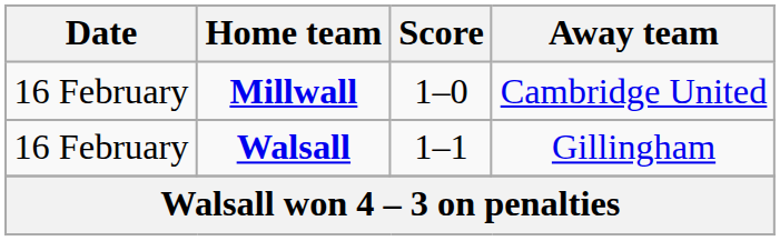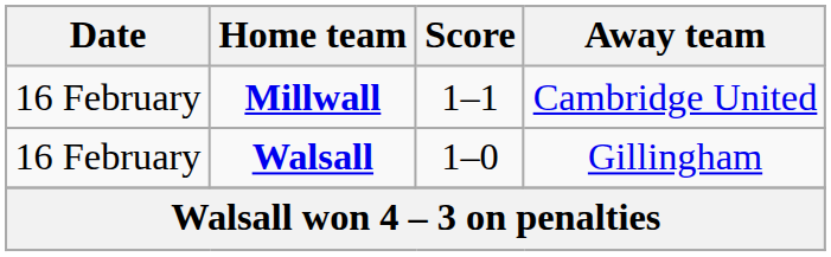 <table class="wikitable" style="text-align: center">
 <tr>
 <th>Date</th>
 <th>Home team</th>
 <th>Score</th>
 <th>Away team</th>
 </tr>
 <tr>
 <td>16 February</td>
 <td><strong><a href='#'>Millwall</a></strong></td>
-<td>1–0</td>
+<td>1–1</td>
 <td><a href='#'>Cambridge United</a></td>
 </tr>
 <tr>
 <td>16 February</td>
 <td><strong><a href='#'>Walsall</a></strong></td>
-<td>1–1</td>
+<td>1–0</td>
 <td><a href='#'>Gillingham</a></td>
 </tr>
 <tr>
 </tr>
 <tr>
 <th colspan="5">Walsall won 4 – 3 on penalties</th>
 </tr>
 </table>
